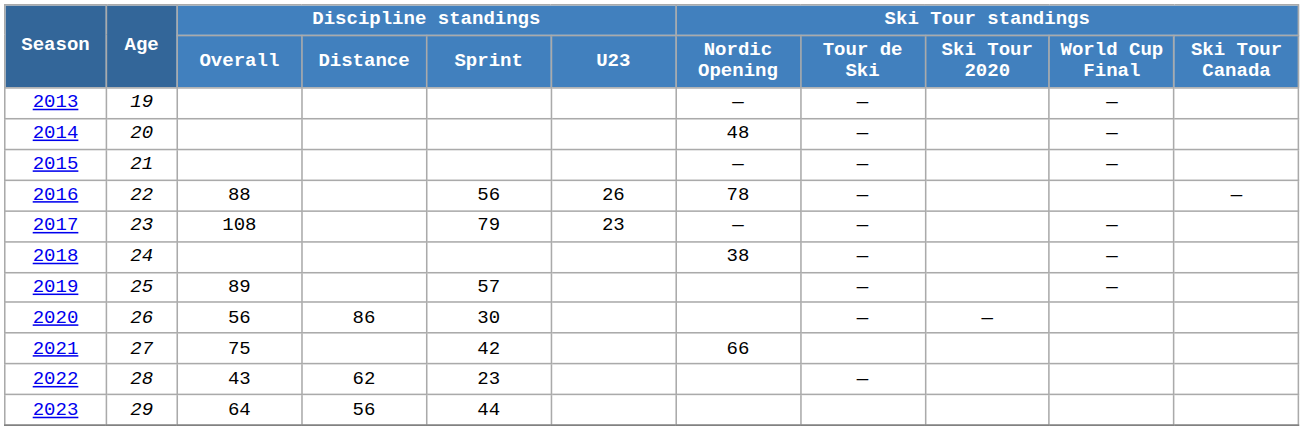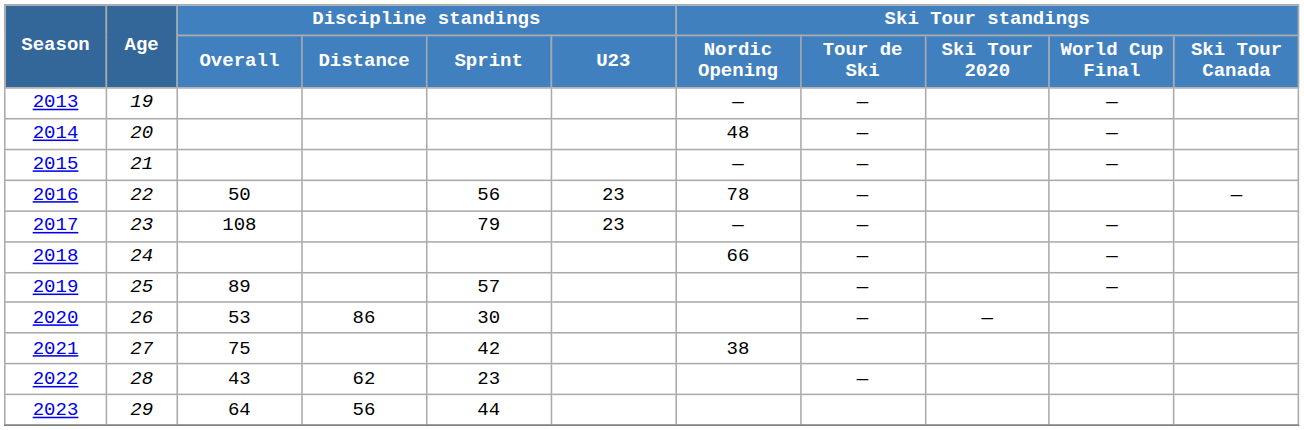 <table class="wikitable" style="font-size:95%; text-align:center; border:grey solid 1px; border-collapse:collapse; background:#ffffff;">
 <tr>
 <th style="background-color:#369; color:white; width:60px;" rowspan="2"> Season </th>
 <th style="background-color:#369; color:white; width:40px;" rowspan="2"> Age </th>
 <th style="background-color:#4180be; color:white;" colspan="4">Discipline standings</th>
 <th style="background-color:#4180be; color:white;" colspan="5">Ski Tour standings</th>
 </tr>
 <tr>
 <th style="background-color:#4180be; color:white; width:75px;">Overall</th>
 <th style="background-color:#4180be; color:white; width:75px;">Distance</th>
 <th style="background-color:#4180be; color:white; width:75px;">Sprint</th>
 <th style="background-color:#4180be; color:white; width:75px;">U23</th>
 <th style="background-color:#4180be; color:white; width:75px;">Nordic<br>Opening</th>
 <th style="background-color:#4180be; color:white; width:75px;">Tour de<br>Ski</th>
 <th style="background-color:#4180be; color:white; width:75px;">Ski Tour<br>2020</th>
 <th style="background-color:#4180be; color:white; width:75px;">World Cup<br>Final</th>
 <th style="background-color:#4180be; color:white; width:75px;">Ski Tour<br>Canada</th>
 </tr>
 <tr>
 <td><a href='#'>2013</a></td>
 <td><em>19</em></td>
 <td></td>
 <td></td>
 <td></td>
 <td></td>
 <td>—</td>
 <td>—</td>
 <td></td>
 <td>—</td>
 <td></td>
 </tr>
 <tr>
 <td><a href='#'>2014</a></td>
 <td><em>20</em></td>
 <td></td>
 <td></td>
 <td></td>
 <td></td>
 <td>48</td>
 <td>—</td>
 <td></td>
 <td>—</td>
 <td></td>
 </tr>
 <tr>
 <td><a href='#'>2015</a></td>
 <td><em>21</em></td>
 <td></td>
 <td></td>
 <td></td>
 <td></td>
 <td>—</td>
 <td>—</td>
 <td></td>
 <td>—</td>
 <td></td>
 </tr>
 <tr>
 <td><a href='#'>2016</a></td>
 <td><em>22</em></td>
-<td>88</td>
+<td>50</td>
 <td></td>
 <td>56</td>
-<td>26</td>
+<td>23</td>
 <td>78</td>
 <td>—</td>
 <td></td>
 <td></td>
 <td>—</td>
 </tr>
 <tr>
 <td><a href='#'>2017</a></td>
 <td><em>23</em></td>
 <td>108</td>
 <td></td>
 <td>79</td>
 <td>23</td>
 <td>—</td>
 <td>—</td>
 <td></td>
 <td>—</td>
 <td></td>
 </tr>
 <tr>
 <td><a href='#'>2018</a></td>
 <td><em>24</em></td>
 <td></td>
 <td></td>
 <td></td>
 <td></td>
-<td>38</td>
+<td>66</td>
 <td>—</td>
 <td></td>
 <td>—</td>
 <td></td>
 </tr>
 <tr>
 <td><a href='#'>2019</a></td>
 <td><em>25</em></td>
 <td>89</td>
 <td></td>
 <td>57</td>
 <td></td>
 <td></td>
 <td>—</td>
 <td></td>
 <td>—</td>
 <td></td>
 </tr>
 <tr>
 <td><a href='#'>2020</a></td>
 <td><em>26</em></td>
-<td>56</td>
+<td>53</td>
 <td>86</td>
 <td>30</td>
 <td></td>
 <td></td>
 <td>—</td>
 <td>—</td>
 <td></td>
 <td></td>
 </tr>
 <tr>
 <td><a href='#'>2021</a></td>
 <td><em>27</em></td>
 <td>75</td>
 <td></td>
 <td>42</td>
 <td></td>
-<td>66</td>
+<td>38</td>
 <td></td>
 <td></td>
 <td></td>
 <td></td>
 </tr>
 <tr>
 <td><a href='#'>2022</a></td>
 <td><em>28</em></td>
 <td>43</td>
 <td>62</td>
 <td>23</td>
 <td></td>
 <td></td>
 <td>—</td>
 <td></td>
 <td></td>
 <td></td>
 </tr>
 <tr>
 <td><a href='#'>2023</a></td>
 <td><em>29</em></td>
 <td>64</td>
 <td>56</td>
 <td>44</td>
 <td></td>
 <td></td>
 <td></td>
 <td></td>
 <td></td>
 <td></td>
 </tr>
 <tr>
 </tr>
 </table>
